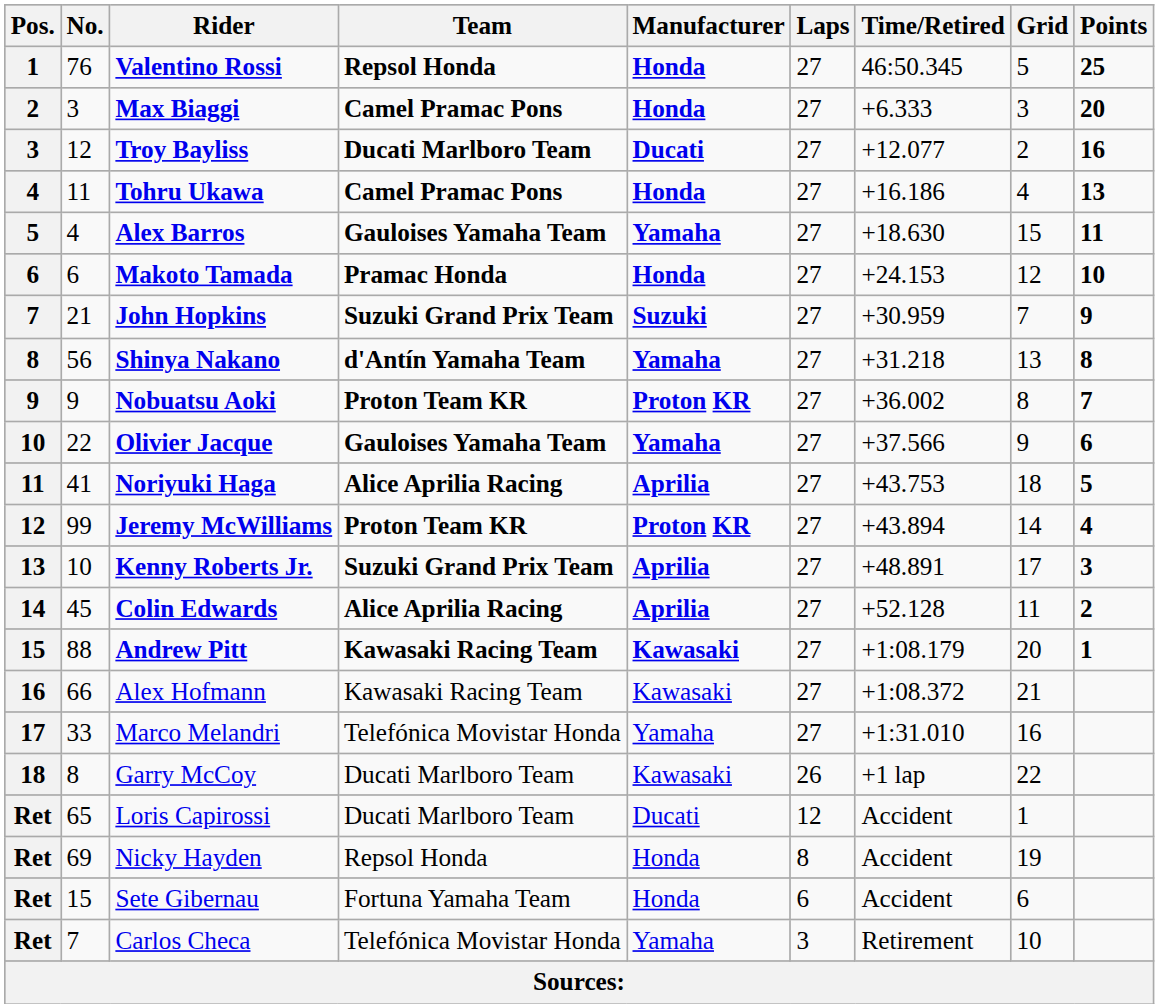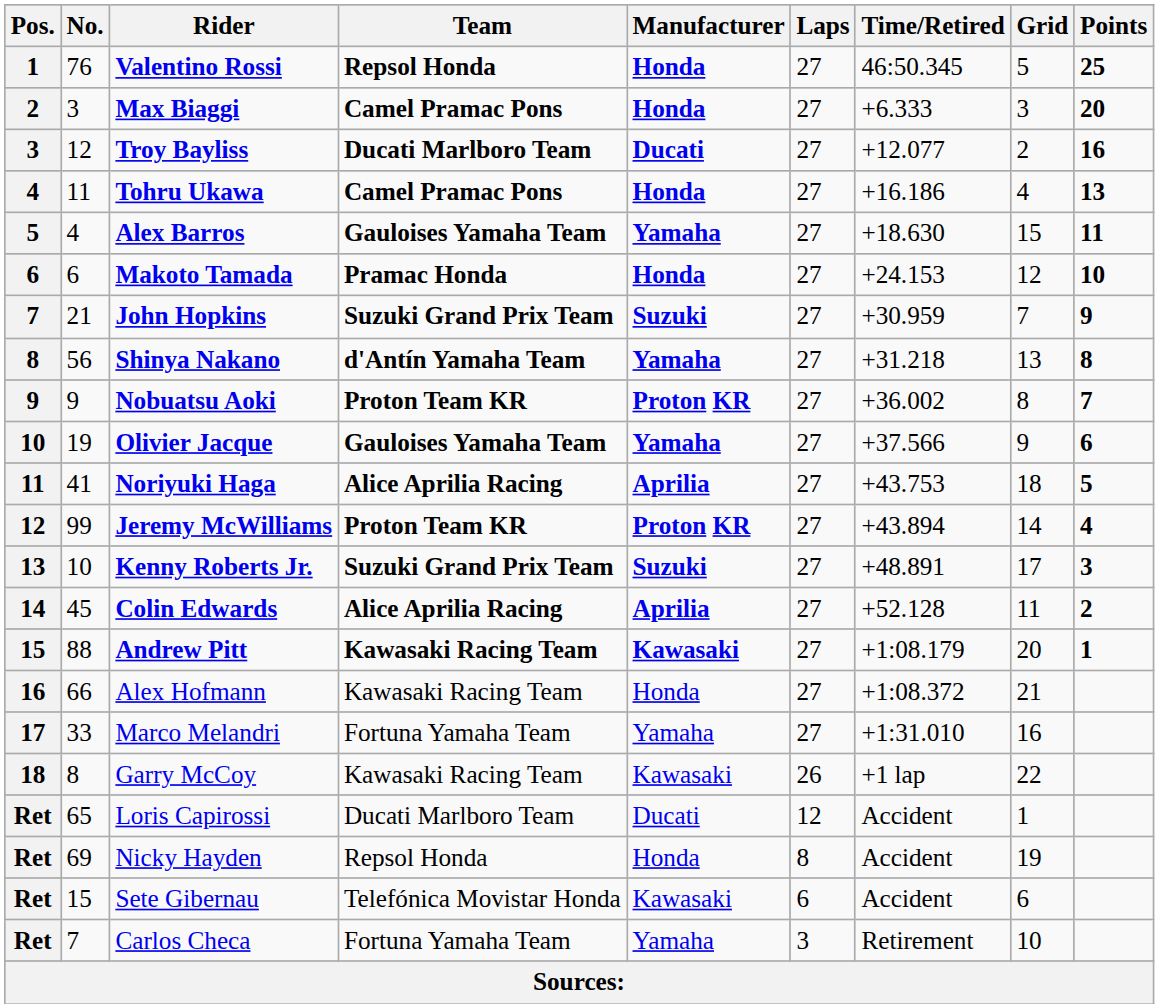 <table class="wikitable" style="font-size: 95%;">
 <tr>
 <th>Pos.</th>
 <th>No.</th>
 <th>Rider</th>
 <th>Team</th>
 <th>Manufacturer</th>
 <th>Laps</th>
 <th>Time/Retired</th>
 <th>Grid</th>
 <th>Points</th>
 </tr>
 <tr>
 <th>1</th>
 <td>76</td>
 <td> <strong><a href='#'>Valentino Rossi</a></strong></td>
 <td><strong>Repsol Honda</strong></td>
 <td><strong><a href='#'>Honda</a></strong></td>
 <td>27</td>
 <td>46:50.345</td>
 <td>5</td>
 <td><strong>25</strong></td>
 </tr>
 <tr>
 <th>2</th>
 <td>3</td>
 <td> <strong><a href='#'>Max Biaggi</a></strong></td>
 <td><strong>Camel Pramac Pons</strong></td>
 <td><strong><a href='#'>Honda</a></strong></td>
 <td>27</td>
 <td>+6.333</td>
 <td>3</td>
 <td><strong>20</strong></td>
 </tr>
 <tr>
 <th>3</th>
 <td>12</td>
 <td> <strong><a href='#'>Troy Bayliss</a></strong></td>
 <td><strong>Ducati Marlboro Team</strong></td>
 <td><strong><a href='#'>Ducati</a></strong></td>
 <td>27</td>
 <td>+12.077</td>
 <td>2</td>
 <td><strong>16</strong></td>
 </tr>
 <tr>
 <th>4</th>
 <td>11</td>
 <td> <strong><a href='#'>Tohru Ukawa</a></strong></td>
 <td><strong>Camel Pramac Pons</strong></td>
 <td><strong><a href='#'>Honda</a></strong></td>
 <td>27</td>
 <td>+16.186</td>
 <td>4</td>
 <td><strong>13</strong></td>
 </tr>
 <tr>
 <th>5</th>
 <td>4</td>
 <td> <strong><a href='#'>Alex Barros</a></strong></td>
 <td><strong>Gauloises Yamaha Team</strong></td>
 <td><strong><a href='#'>Yamaha</a></strong></td>
 <td>27</td>
 <td>+18.630</td>
 <td>15</td>
 <td><strong>11</strong></td>
 </tr>
 <tr>
 <th>6</th>
 <td>6</td>
 <td> <strong><a href='#'>Makoto Tamada</a></strong></td>
 <td><strong>Pramac Honda</strong></td>
 <td><strong><a href='#'>Honda</a></strong></td>
 <td>27</td>
 <td>+24.153</td>
 <td>12</td>
 <td><strong>10</strong></td>
 </tr>
 <tr>
 <th>7</th>
 <td>21</td>
 <td> <strong><a href='#'>John Hopkins</a></strong></td>
 <td><strong>Suzuki Grand Prix Team</strong></td>
 <td><strong><a href='#'>Suzuki</a></strong></td>
 <td>27</td>
 <td>+30.959</td>
 <td>7</td>
 <td><strong>9</strong></td>
 </tr>
 <tr>
 <th>8</th>
 <td>56</td>
 <td> <strong><a href='#'>Shinya Nakano</a></strong></td>
 <td><strong>d'Antín Yamaha Team</strong></td>
 <td><strong><a href='#'>Yamaha</a></strong></td>
 <td>27</td>
 <td>+31.218</td>
 <td>13</td>
 <td><strong>8</strong></td>
 </tr>
 <tr>
 <th>9</th>
 <td>9</td>
 <td> <strong><a href='#'>Nobuatsu Aoki</a></strong></td>
 <td><strong>Proton Team KR</strong></td>
 <td><strong><a href='#'>Proton</a> <a href='#'>KR</a></strong></td>
 <td>27</td>
 <td>+36.002</td>
 <td>8</td>
 <td><strong>7</strong></td>
 </tr>
 <tr>
 <th>10</th>
-<td>22</td>
+<td>19</td>
 <td> <strong><a href='#'>Olivier Jacque</a></strong></td>
 <td><strong>Gauloises Yamaha Team</strong></td>
 <td><strong><a href='#'>Yamaha</a></strong></td>
 <td>27</td>
 <td>+37.566</td>
 <td>9</td>
 <td><strong>6</strong></td>
 </tr>
 <tr>
 <th>11</th>
 <td>41</td>
 <td> <strong><a href='#'>Noriyuki Haga</a></strong></td>
 <td><strong>Alice Aprilia Racing</strong></td>
 <td><strong><a href='#'>Aprilia</a></strong></td>
 <td>27</td>
 <td>+43.753</td>
 <td>18</td>
 <td><strong>5</strong></td>
 </tr>
 <tr>
 <th>12</th>
 <td>99</td>
 <td> <strong><a href='#'>Jeremy McWilliams</a></strong></td>
 <td><strong>Proton Team KR</strong></td>
 <td><strong><a href='#'>Proton</a> <a href='#'>KR</a></strong></td>
 <td>27</td>
 <td>+43.894</td>
 <td>14</td>
 <td><strong>4</strong></td>
 </tr>
 <tr>
 <th>13</th>
 <td>10</td>
 <td> <strong><a href='#'>Kenny Roberts Jr.</a></strong></td>
 <td><strong>Suzuki Grand Prix Team</strong></td>
-<td><strong><a href='#'>Aprilia</a></strong></td>
+<td><strong><a href='#'>Suzuki</a></strong></td>
 <td>27</td>
 <td>+48.891</td>
 <td>17</td>
 <td><strong>3</strong></td>
 </tr>
 <tr>
 <th>14</th>
 <td>45</td>
 <td> <strong><a href='#'>Colin Edwards</a></strong></td>
 <td><strong>Alice Aprilia Racing</strong></td>
 <td><strong><a href='#'>Aprilia</a></strong></td>
 <td>27</td>
 <td>+52.128</td>
 <td>11</td>
 <td><strong>2</strong></td>
 </tr>
 <tr>
 <th>15</th>
 <td>88</td>
 <td> <strong><a href='#'>Andrew Pitt</a></strong></td>
 <td><strong>Kawasaki Racing Team</strong></td>
 <td><strong><a href='#'>Kawasaki</a></strong></td>
 <td>27</td>
 <td>+1:08.179</td>
 <td>20</td>
 <td><strong>1</strong></td>
 </tr>
 <tr>
 <th>16</th>
 <td>66</td>
 <td> <a href='#'>Alex Hofmann</a></td>
 <td>Kawasaki Racing Team</td>
-<td><a href='#'>Kawasaki</a></td>
+<td><a href='#'>Honda</a></td>
 <td>27</td>
 <td>+1:08.372</td>
 <td>21</td>
 <td></td>
 </tr>
 <tr>
 <th>17</th>
 <td>33</td>
 <td> <a href='#'>Marco Melandri</a></td>
-<td>Telefónica Movistar Honda</td>
+<td>Fortuna Yamaha Team</td>
 <td><a href='#'>Yamaha</a></td>
 <td>27</td>
 <td>+1:31.010</td>
 <td>16</td>
 <td></td>
 </tr>
 <tr>
 <th>18</th>
 <td>8</td>
 <td> <a href='#'>Garry McCoy</a></td>
-<td>Ducati Marlboro Team</td>
+<td>Kawasaki Racing Team</td>
 <td><a href='#'>Kawasaki</a></td>
 <td>26</td>
 <td>+1 lap</td>
 <td>22</td>
 <td></td>
 </tr>
 <tr>
 <th>Ret</th>
 <td>65</td>
 <td> <a href='#'>Loris Capirossi</a></td>
 <td>Ducati Marlboro Team</td>
 <td><a href='#'>Ducati</a></td>
 <td>12</td>
 <td>Accident</td>
 <td>1</td>
 <td></td>
 </tr>
 <tr>
 <th>Ret</th>
 <td>69</td>
 <td> <a href='#'>Nicky Hayden</a></td>
 <td>Repsol Honda</td>
 <td><a href='#'>Honda</a></td>
 <td>8</td>
 <td>Accident</td>
 <td>19</td>
 <td></td>
 </tr>
 <tr>
 <th>Ret</th>
 <td>15</td>
 <td> <a href='#'>Sete Gibernau</a></td>
-<td>Fortuna Yamaha Team</td>
-<td><a href='#'>Honda</a></td>
+<td>Telefónica Movistar Honda</td>
+<td><a href='#'>Kawasaki</a></td>
 <td>6</td>
 <td>Accident</td>
 <td>6</td>
 <td></td>
 </tr>
 <tr>
 <th>Ret</th>
 <td>7</td>
 <td> <a href='#'>Carlos Checa</a></td>
-<td>Telefónica Movistar Honda</td>
+<td>Fortuna Yamaha Team</td>
 <td><a href='#'>Yamaha</a></td>
 <td>3</td>
 <td>Retirement</td>
 <td>10</td>
 <td></td>
 </tr>
 <tr>
 <th colspan=9>Sources: </th>
 </tr>
 </table>
